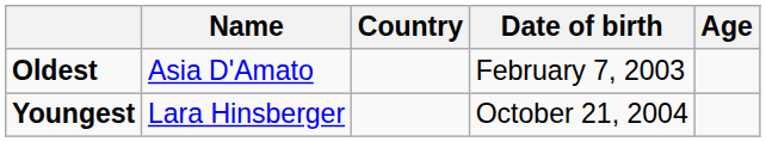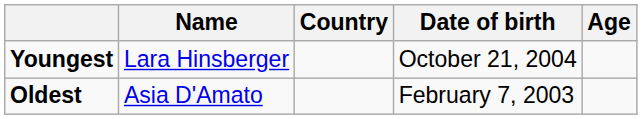 <table class="wikitable">
 <tr>
 <th></th>
 <th><strong>Name</strong></th>
 <th><strong>Country</strong></th>
 <th><strong>Date of birth</strong></th>
 <th><strong>Age</strong></th>
 </tr>
 <tr>
+<td><strong>Youngest</strong></td>
+<td><a href='#'>Lara Hinsberger</a></td>
+<td></td>
+<td>October 21, 2004</td>
+<td></td>
+</tr>
+<tr>
 <td><strong>Oldest</strong></td>
 <td><a href='#'>Asia D'Amato</a></td>
 <td></td>
 <td>February 7, 2003</td>
 <td></td>
 </tr>
-<tr>
-<td><strong>Youngest</strong></td>
-<td><a href='#'>Lara Hinsberger</a></td>
-<td></td>
-<td>October 21, 2004</td>
-<td></td>
-</tr>
 </table>
